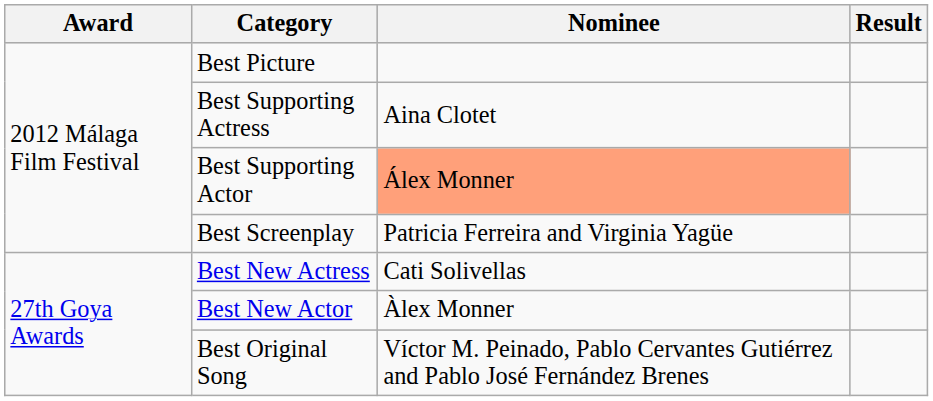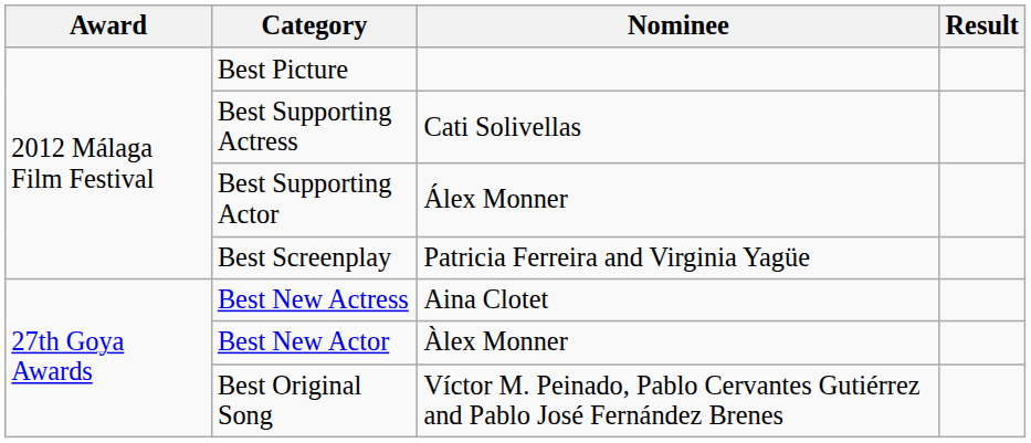 <table class="wikitable">
 <tr>
 <th>Award</th>
 <th>Category</th>
 <th>Nominee</th>
 <th>Result</th>
 </tr>
 <tr>
 <td rowspan=4>2012 Málaga Film Festival</td>
 <td>Best Picture</td>
 <td></td>
 <td></td>
 </tr>
 <tr>
 <td>Best Supporting Actress</td>
-<td>Aina Clotet</td>
+<td>Cati Solivellas</td>
 <td></td>
 </tr>
 <tr>
 <td>Best Supporting Actor</td>
-<td style="background: lightsalmon;">Álex Monner</td>
+<td>Álex Monner</td>
 <td></td>
 </tr>
 <tr>
 <td>Best Screenplay</td>
 <td>Patricia Ferreira and Virginia Yagüe</td>
 <td></td>
 </tr>
 <tr>
 <td rowspan=3><a href='#'>27th Goya Awards</a></td>
 <td><a href='#'>Best New Actress</a></td>
-<td>Cati Solivellas</td>
+<td>Aina Clotet</td>
 <td></td>
 </tr>
 <tr>
 <td><a href='#'>Best New Actor</a></td>
 <td>Àlex Monner</td>
 <td></td>
 </tr>
 <tr>
 <td>Best Original Song</td>
 <td>Víctor M. Peinado, Pablo Cervantes Gutiérrez and Pablo José Fernández Brenes</td>
 <td></td>
 </tr>
 </table>
